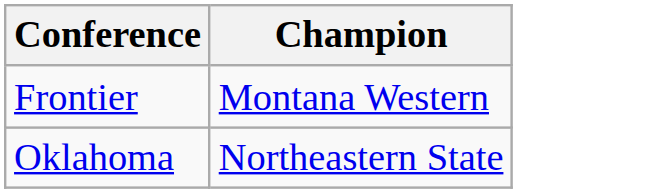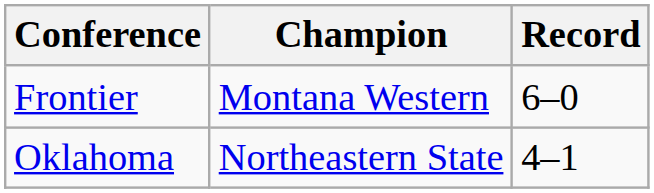 <table class="wikitable">
 <tr>
 <th>Conference</th>
 <th>Champion</th>
+<th>Record</th>
 </tr>
 <tr>
 <td><a href='#'>Frontier</a></td>
 <td><a href='#'>Montana Western</a></td>
+<td>6–0</td>
 </tr>
 <tr>
 <td><a href='#'>Oklahoma</a></td>
 <td><a href='#'>Northeastern State</a></td>
+<td>4–1</td>
 </tr>
 </table>
